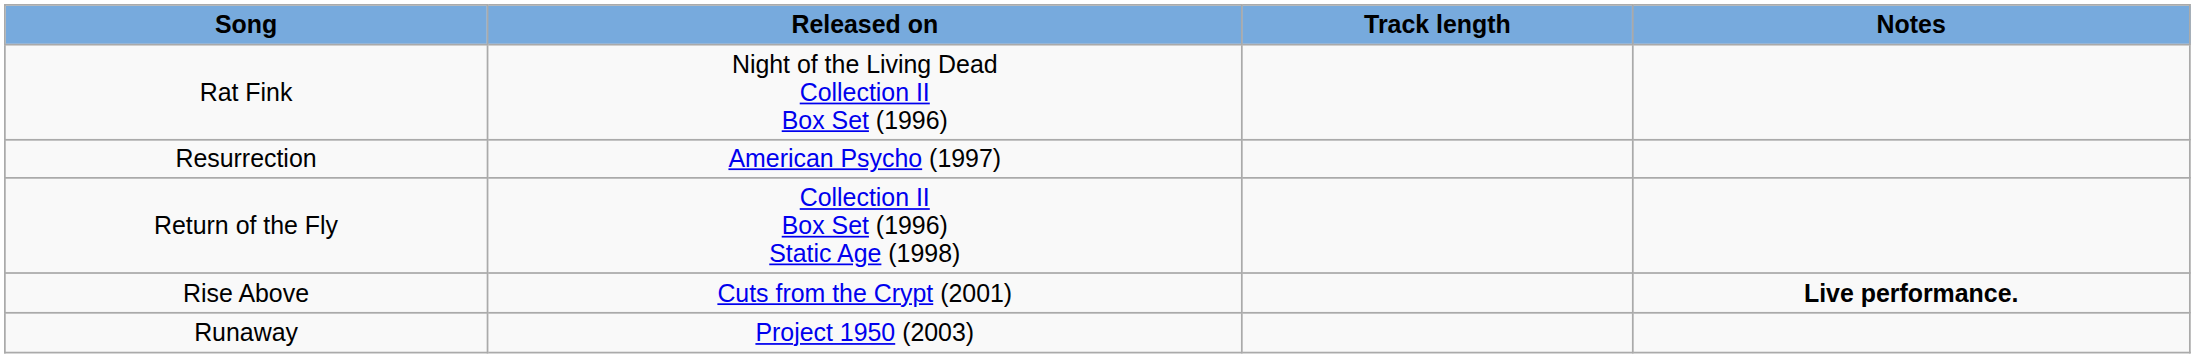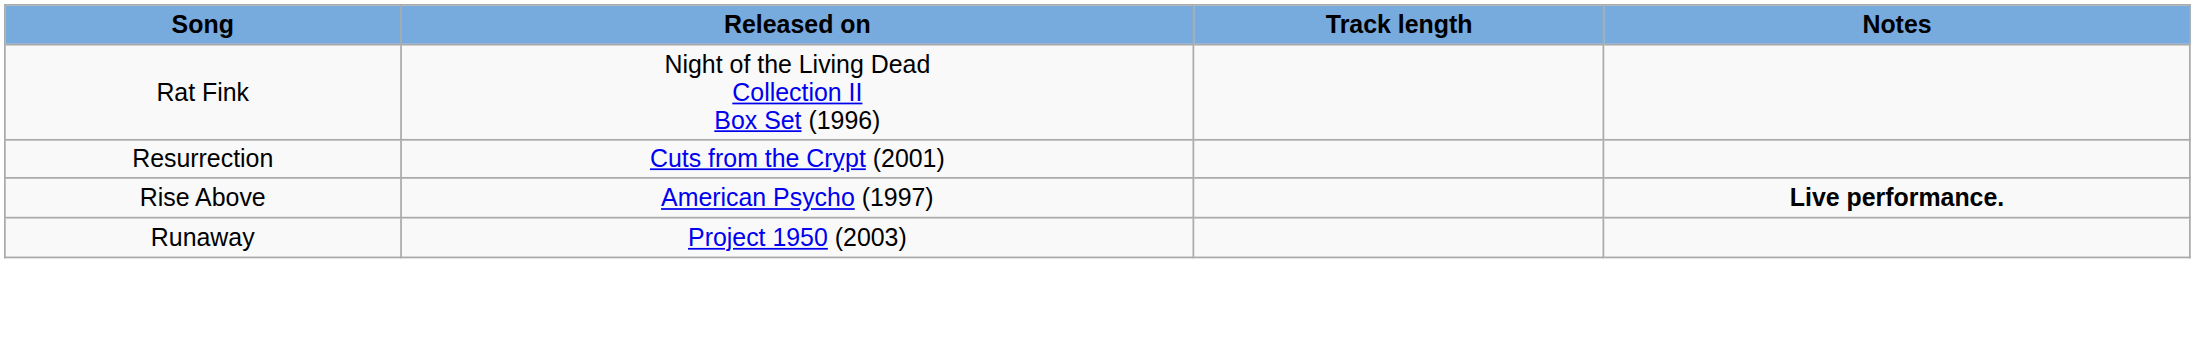 <table class="wikitable" style="margin:0.5em auto; clear:both; font-size:.9em; text-align:center; width:100%">
 <tr>
 <th style="background: #7ad;">Song</th>
 <th style="background: #7ad;">Released on</th>
 <th style="background: #7ad;">Track length</th>
 <th style="background: #7ad;">Notes</th>
 </tr>
 <tr>
 <td>Rat Fink</td>
 <td>Night of the Living Dead<br><a href='#'>Collection II</a><br><a href='#'>Box Set</a> (1996)</td>
 <td></td>
 <td></td>
 </tr>
 <tr>
 <td>Resurrection</td>
-<td><a href='#'>American Psycho</a> (1997)</td>
-<td></td>
-<td></td>
-</tr>
-<tr>
-<td>Return of the Fly</td>
-<td><a href='#'>Collection II</a><br><a href='#'>Box Set</a> (1996)<br><a href='#'>Static Age</a> (1998)</td>
+<td><a href='#'>Cuts from the Crypt</a> (2001)</td>
 <td></td>
 <td></td>
 </tr>
 <tr>
 <td>Rise Above</td>
-<td><a href='#'>Cuts from the Crypt</a> (2001)</td>
+<td><a href='#'>American Psycho</a> (1997)</td>
 <td></td>
 <td><strong>Live performance.</strong></td>
 </tr>
 <tr>
 <td>Runaway</td>
 <td><a href='#'>Project 1950</a> (2003)</td>
 <td></td>
 <td></td>
 </tr>
 </table>
